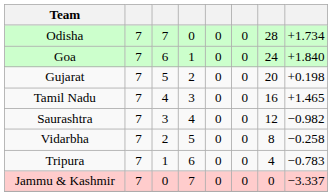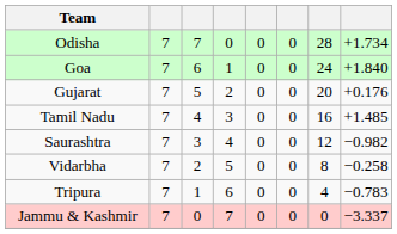 <table class="wikitable" style="text-align:center">
 <tr>
 <th style="width:140px;">Team</th>
 <th style="width:25px;"></th>
 <th style="width:25px;"></th>
 <th style="width:25px;"></th>
 <th style="width:25px;"></th>
 <th style="width:25px;"></th>
 <th style="width:25px;"></th>
 <th style="width:40px;"></th>
 </tr>
 <tr style="background:#cfc;">
 <td>Odisha</td>
 <td>7</td>
 <td>7</td>
 <td>0</td>
 <td>0</td>
 <td>0</td>
 <td>28</td>
 <td>+1.734</td>
 </tr>
 <tr style="background:#cfc;">
 <td>Goa</td>
 <td>7</td>
 <td>6</td>
 <td>1</td>
 <td>0</td>
 <td>0</td>
 <td>24</td>
 <td>+1.840</td>
 </tr>
 <tr>
 <td>Gujarat</td>
 <td>7</td>
 <td>5</td>
 <td>2</td>
 <td>0</td>
 <td>0</td>
 <td>20</td>
-<td>+0.198</td>
+<td>+0.176</td>
 </tr>
 <tr>
 <td>Tamil Nadu</td>
 <td>7</td>
 <td>4</td>
 <td>3</td>
 <td>0</td>
 <td>0</td>
 <td>16</td>
-<td>+1.465</td>
+<td>+1.485</td>
 </tr>
 <tr>
 <td>Saurashtra</td>
 <td>7</td>
 <td>3</td>
 <td>4</td>
 <td>0</td>
 <td>0</td>
 <td>12</td>
 <td>−0.982</td>
 </tr>
 <tr>
 <td>Vidarbha</td>
 <td>7</td>
 <td>2</td>
 <td>5</td>
 <td>0</td>
 <td>0</td>
 <td>8</td>
 <td>−0.258</td>
 </tr>
 <tr>
 <td>Tripura</td>
 <td>7</td>
 <td>1</td>
 <td>6</td>
 <td>0</td>
 <td>0</td>
 <td>4</td>
 <td>−0.783</td>
 </tr>
 <tr style="background:#fcc">
 <td>Jammu & Kashmir</td>
 <td>7</td>
 <td>0</td>
 <td>7</td>
 <td>0</td>
 <td>0</td>
 <td>0</td>
 <td>−3.337</td>
 </tr>
 <tr>
 </tr>
 </table>
